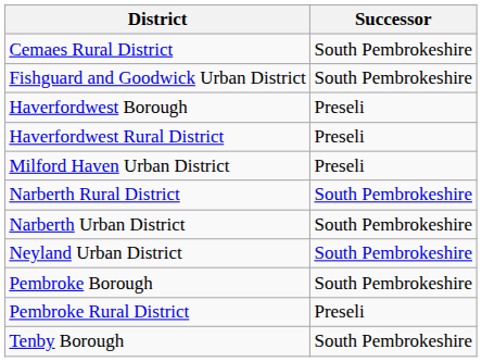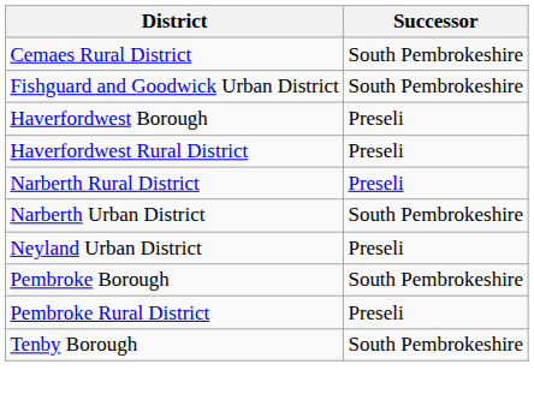 <table class="wikitable">
 <tr>
 <th>District</th>
 <th>Successor</th>
 </tr>
 <tr>
 <td><a href='#'>Cemaes Rural District</a></td>
 <td>South Pembrokeshire</td>
 </tr>
 <tr>
 <td><a href='#'>Fishguard and Goodwick</a> Urban District</td>
 <td>South Pembrokeshire</td>
 </tr>
 <tr>
 <td><a href='#'>Haverfordwest</a> Borough</td>
 <td>Preseli</td>
 </tr>
 <tr>
 <td><a href='#'>Haverfordwest Rural District</a></td>
 <td>Preseli</td>
 </tr>
 <tr>
-<td><a href='#'>Milford Haven</a> Urban District</td>
-<td>Preseli</td>
-</tr>
-<tr>
 <td><a href='#'>Narberth Rural District</a></td>
-<td><a href='#'>South Pembrokeshire</a></td>
+<td><a href='#'>Preseli</a></td>
 </tr>
 <tr>
 <td><a href='#'>Narberth</a> Urban District</td>
 <td>South Pembrokeshire</td>
 </tr>
 <tr>
 <td><a href='#'>Neyland</a> Urban District</td>
-<td><a href='#'>South Pembrokeshire</a></td>
+<td>Preseli</td>
 </tr>
 <tr>
 <td><a href='#'>Pembroke</a> Borough</td>
 <td>South Pembrokeshire</td>
 </tr>
 <tr>
 <td><a href='#'>Pembroke Rural District</a></td>
 <td>Preseli</td>
 </tr>
 <tr>
 <td><a href='#'>Tenby</a> Borough</td>
 <td>South Pembrokeshire</td>
 </tr>
 </table>
